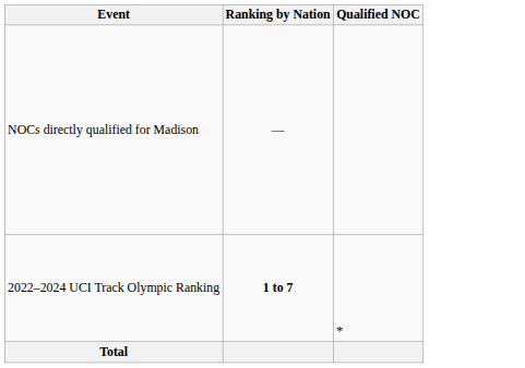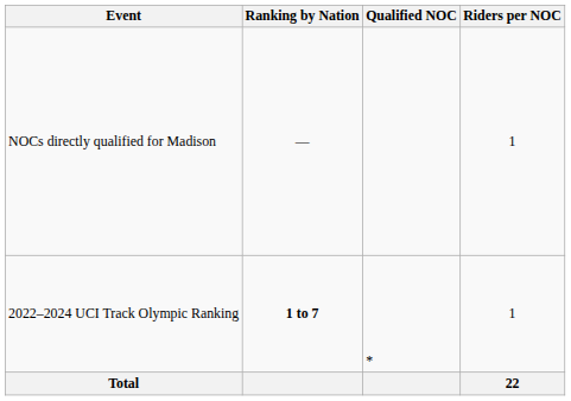 <table class="wikitable" style="text-align:center;">
 <tr>
 <th>Event</th>
 <th>Ranking by Nation</th>
 <th>Qualified NOC</th>
+<th>Riders per NOC</th>
 </tr>
 <tr>
 <td align=left>NOCs directly qualified for Madison</td>
 <td>—</td>
 <td align=left> <br>  <br>  <br>  <br>  <br>  <br>  <br>  <br>  <br> <br> <br>  <br>  <br>  <br></td>
+<td>1</td>
 </tr>
 <tr>
 <td align=left>2022–2024 UCI Track Olympic Ranking</td>
 <td><strong>1 to 7</strong></td>
 <td align=left><br><br><br><br><br><br>*</td>
+<td>1</td>
 </tr>
 <tr>
 <th>Total</th>
 <th></th>
 <th></th>
+<th>22</th>
 </tr>
 </table>
